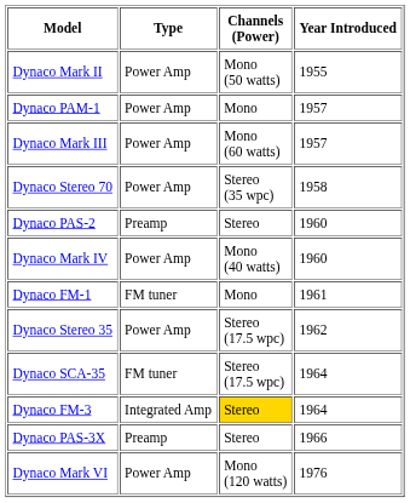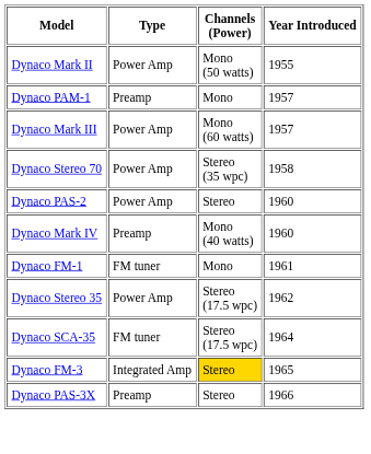 <table border=1 cellpadding=5>
 <tr>
 <th>Model</th>
 <th>Type</th>
 <th>Channels<br>(Power)</th>
 <th>Year Introduced</th>
 </tr>
 <tr>
 <td><a href='#'>Dynaco Mark II</a></td>
 <td>Power Amp</td>
 <td>Mono<br>(50 watts)</td>
 <td>1955</td>
 </tr>
 <tr>
 <td><a href='#'>Dynaco PAM-1</a></td>
-<td>Power Amp</td>
+<td>Preamp</td>
 <td>Mono</td>
 <td>1957</td>
 </tr>
 <tr>
 <td><a href='#'>Dynaco Mark III</a></td>
 <td>Power Amp</td>
 <td>Mono<br>(60 watts)</td>
 <td>1957</td>
 </tr>
 <tr>
 <td><a href='#'>Dynaco Stereo 70</a></td>
 <td>Power Amp</td>
 <td>Stereo<br>(35 wpc)</td>
 <td>1958</td>
 </tr>
 <tr>
 <td><a href='#'>Dynaco PAS-2</a></td>
-<td>Preamp</td>
+<td>Power Amp</td>
 <td>Stereo</td>
 <td>1960</td>
 </tr>
 <tr>
 <td><a href='#'>Dynaco Mark IV</a></td>
-<td>Power Amp</td>
+<td>Preamp</td>
 <td>Mono<br>(40 watts)</td>
 <td>1960</td>
 </tr>
 <tr>
 <td><a href='#'>Dynaco FM-1</a></td>
 <td>FM tuner</td>
 <td>Mono</td>
 <td>1961</td>
 </tr>
 <tr>
 <td><a href='#'>Dynaco Stereo 35</a></td>
 <td>Power Amp</td>
 <td>Stereo<br>(17.5 wpc)</td>
 <td>1962</td>
 </tr>
 <tr>
 <td><a href='#'>Dynaco SCA-35</a></td>
 <td>FM tuner</td>
 <td>Stereo<br>(17.5 wpc)</td>
 <td>1964</td>
 </tr>
 <tr>
 <td><a href='#'>Dynaco FM-3</a></td>
 <td>Integrated Amp</td>
 <td style="background: gold;">Stereo</td>
-<td>1964</td>
+<td>1965</td>
 </tr>
 <tr>
 <td><a href='#'>Dynaco PAS-3X</a></td>
 <td>Preamp</td>
 <td>Stereo</td>
 <td>1966</td>
 </tr>
-<tr>
-<td><a href='#'>Dynaco Mark VI</a></td>
-<td>Power Amp</td>
-<td>Mono<br>(120 watts)</td>
-<td>1976</td>
-</tr>
 </table>
